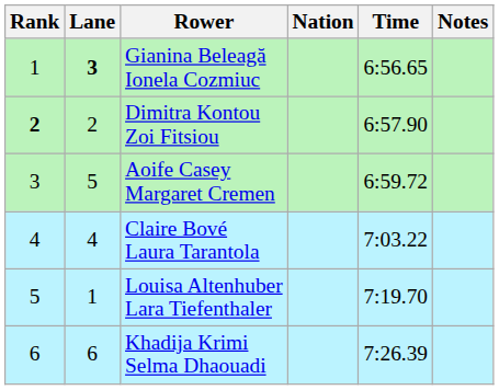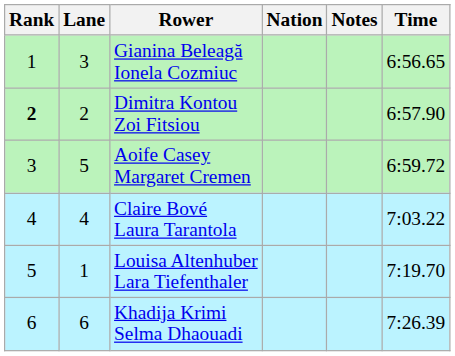 <table class="wikitable sortable" style="text-align:center">
 <tr>
 <th>Rank</th>
 <th>Lane</th>
 <th>Rower</th>
 <th>Nation</th>
+<th>Notes</th>
 <th>Time</th>
-<th>Notes</th>
 </tr>
 <tr bgcolor=bbf3bb>
 <td>1</td>
-<td><strong>3</strong></td>
+<td>3</td>
 <td align="left"><a href='#'>Gianina Beleagă</a><br><a href='#'>Ionela Cozmiuc</a></td>
 <td align="left"></td>
+<td></td>
 <td>6:56.65</td>
-<td></td>
 </tr>
 <tr bgcolor=bbf3bb>
 <td><strong>2</strong></td>
 <td>2</td>
 <td align="left"><a href='#'>Dimitra Kontou</a><br><a href='#'>Zoi Fitsiou</a></td>
 <td align="left"></td>
+<td></td>
 <td>6:57.90</td>
-<td></td>
 </tr>
 <tr bgcolor=bbf3bb>
 <td>3</td>
 <td>5</td>
 <td align="left"><a href='#'>Aoife Casey</a><br><a href='#'>Margaret Cremen</a></td>
 <td align="left"></td>
+<td></td>
 <td>6:59.72</td>
-<td></td>
 </tr>
 <tr bgcolor=bbf3ff>
 <td>4</td>
 <td>4</td>
 <td align="left"><a href='#'>Claire Bové</a><br><a href='#'>Laura Tarantola</a></td>
 <td align="left"></td>
+<td></td>
 <td>7:03.22</td>
-<td></td>
 </tr>
 <tr bgcolor=bbf3ff>
 <td>5</td>
 <td>1</td>
 <td align="left"><a href='#'>Louisa Altenhuber</a><br><a href='#'>Lara Tiefenthaler</a></td>
 <td align="left"></td>
+<td></td>
 <td>7:19.70</td>
-<td></td>
 </tr>
 <tr bgcolor=bbf3ff>
 <td>6</td>
 <td>6</td>
 <td align="left"><a href='#'>Khadija Krimi</a><br><a href='#'>Selma Dhaouadi</a></td>
 <td align="left"></td>
+<td></td>
 <td>7:26.39</td>
-<td></td>
 </tr>
 </table>
